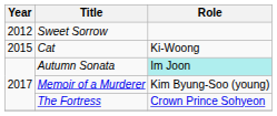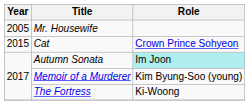 <table class="wikitable sortable">
 <tr>
 <th>Year</th>
 <th>Title</th>
 <th>Role</th>
 </tr>
 <tr>
-<td>2012</td>
-<td><em>Sweet Sorrow</em></td>
+<td>2005</td>
+<td><em>Mr. Housewife</em></td>
 <td></td>
 </tr>
 <tr>
 <td>2015</td>
 <td><em>Cat</em></td>
-<td>Ki-Woong</td>
+<td><a href='#'>Crown Prince Sohyeon</a></td>
 </tr>
 <tr>
 <td rowspan="3">2017</td>
 <td><em>Autumn Sonata</em></td>
 <td style="background: paleturquoise;">Im Joon</td>
 </tr>
 <tr>
 <td><em><a href='#'>Memoir of a Murderer</a></em></td>
 <td>Kim Byung-Soo (young)</td>
 </tr>
 <tr>
 <td><em><a href='#'>The Fortress</a></em></td>
-<td><a href='#'>Crown Prince Sohyeon</a></td>
+<td>Ki-Woong</td>
 </tr>
 <tr>
 </tr>
 </table>
